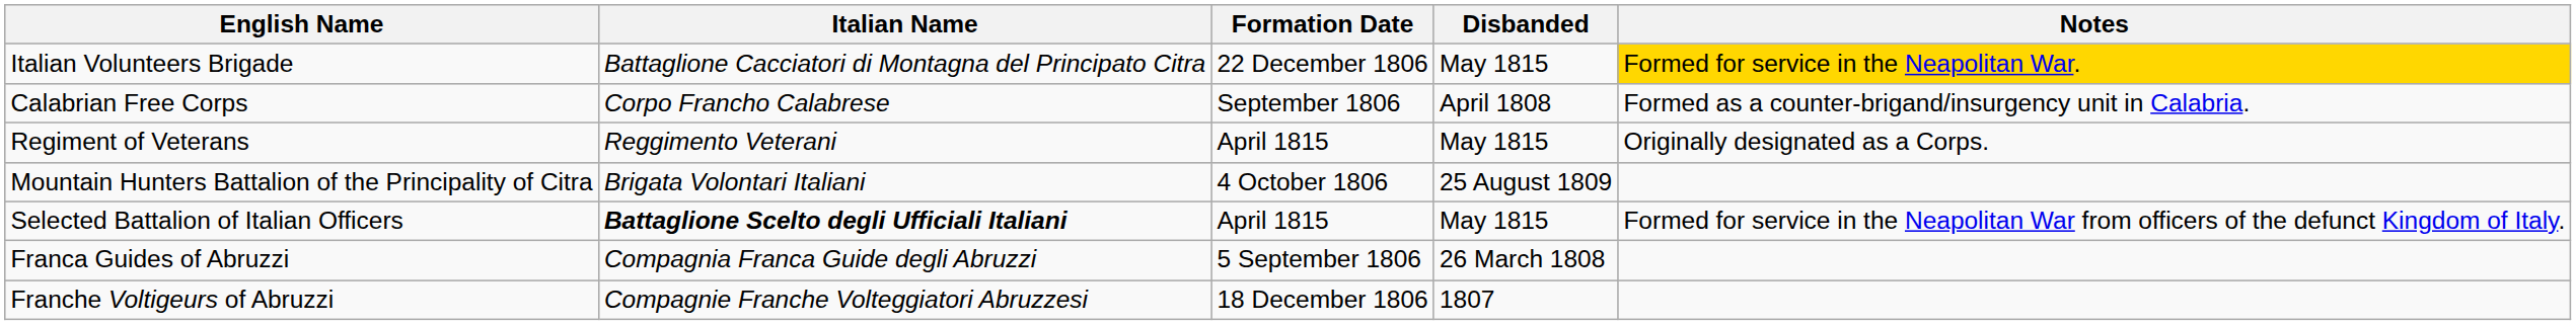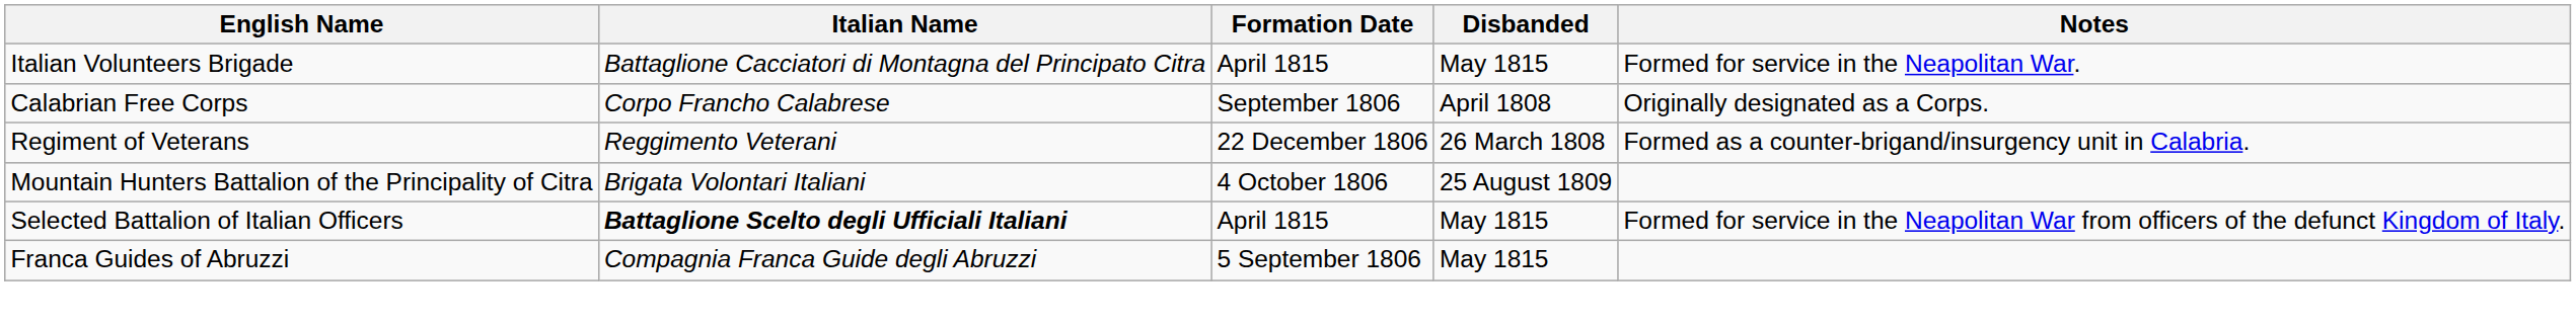 <table class="wikitable sortable">
 <tr>
 <th>English Name</th>
 <th>Italian Name</th>
 <th>Formation Date</th>
 <th>Disbanded</th>
 <th>Notes</th>
 </tr>
 <tr>
 <td>Italian Volunteers Brigade</td>
 <td><em>Battaglione Cacciatori di Montagna del Principato Citra</em></td>
-<td>22 December 1806</td>
+<td>April 1815</td>
 <td>May 1815</td>
-<td style="background: gold;">Formed for service in the <a href='#'>Neapolitan War</a>.</td>
+<td>Formed for service in the <a href='#'>Neapolitan War</a>.</td>
 </tr>
 <tr>
 <td>Calabrian Free Corps</td>
 <td><em>Corpo Francho Calabrese</em></td>
 <td>September 1806</td>
 <td>April 1808</td>
-<td>Formed as a counter-brigand/insurgency unit in <a href='#'>Calabria</a>.</td>
+<td>Originally designated as a Corps.</td>
 </tr>
 <tr>
 <td>Regiment of Veterans</td>
 <td><em>Reggimento Veterani</em></td>
-<td>April 1815</td>
-<td>May 1815</td>
-<td>Originally designated as a Corps.</td>
+<td>22 December 1806</td>
+<td>26 March 1808</td>
+<td>Formed as a counter-brigand/insurgency unit in <a href='#'>Calabria</a>.</td>
 </tr>
 <tr>
 <td>Mountain Hunters Battalion of the Principality of Citra</td>
 <td><em>Brigata Volontari Italiani</em></td>
 <td>4 October 1806</td>
 <td>25 August 1809</td>
 <td></td>
 </tr>
 <tr>
 <td>Selected Battalion of Italian Officers</td>
 <td><strong><em>Battaglione Scelto degli Ufficiali Italiani</em></strong></td>
 <td>April 1815</td>
 <td>May 1815</td>
 <td>Formed for service in the <a href='#'>Neapolitan War</a> from officers of the defunct <a href='#'>Kingdom of Italy</a>.</td>
 </tr>
 <tr>
 <td>Franca Guides of Abruzzi</td>
 <td><em>Compagnia Franca Guide degli Abruzzi</em></td>
 <td>5 September 1806</td>
-<td>26 March 1808</td>
-<td></td>
-</tr>
-<tr>
-<td>Franche <em>Voltigeurs</em> of Abruzzi</td>
-<td><em>Compagnie Franche Volteggiatori Abruzzesi</em></td>
-<td>18 December 1806</td>
-<td>1807</td>
+<td>May 1815</td>
 <td></td>
 </tr>
 </table>
